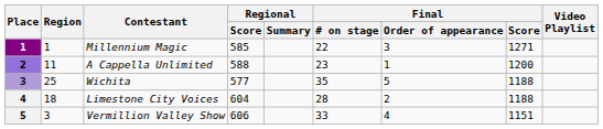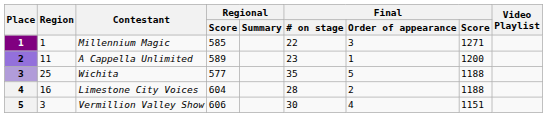 <table class="wikitable sortable">
 <tr>
 <th rowspan="2" scope="col">Place</th>
 <th rowspan="2" scope="col">Region</th>
 <th rowspan="2" scope="col">Contestant</th>
 <th colspan="2" scope="col">Regional</th>
 <th colspan="3">Final</th>
 <th rowspan="2" scope="col" class="unsortable">Video<br>Playlist</th>
 </tr>
 <tr>
 <th scope="col">Score</th>
 <th scope="col" class="unsortable">Summary</th>
 <th># on stage</th>
 <th scope="col">Order of appearance</th>
 <th scope="col">Score</th>
 </tr>
 <tr>
 <th scope="row" style="background: #800080; color:#fff;">1</th>
 <td>1</td>
 <td><em>Millennium Magic</em></td>
 <td>585</td>
 <td></td>
 <td>22</td>
 <td>3</td>
 <td>1271</td>
 <td></td>
 </tr>
 <tr>
 <th style="background: #9370DB;">2</th>
 <td>11</td>
 <td><em>A Cappella Unlimited</em></td>
-<td>588</td>
+<td>589</td>
 <td></td>
 <td>23</td>
 <td>1</td>
 <td>1200</td>
 <td></td>
 </tr>
 <tr>
 <th style="background: #B19CD9;">3</th>
 <td>25</td>
 <td><em>Wichita</em></td>
 <td>577</td>
 <td></td>
 <td>35</td>
 <td>5</td>
 <td>1188</td>
 <td></td>
 </tr>
 <tr>
 <th>4</th>
-<td>18</td>
+<td>16</td>
 <td><em>Limestone City Voices</em></td>
 <td>604</td>
 <td></td>
 <td>28</td>
 <td>2</td>
 <td>1188</td>
 <td></td>
 </tr>
 <tr>
 <th>5</th>
 <td>3</td>
 <td><em>Vermillion Valley Show</em></td>
 <td>606</td>
 <td></td>
-<td>33</td>
+<td>30</td>
 <td>4</td>
 <td>1151</td>
 <td></td>
 </tr>
 </table>
